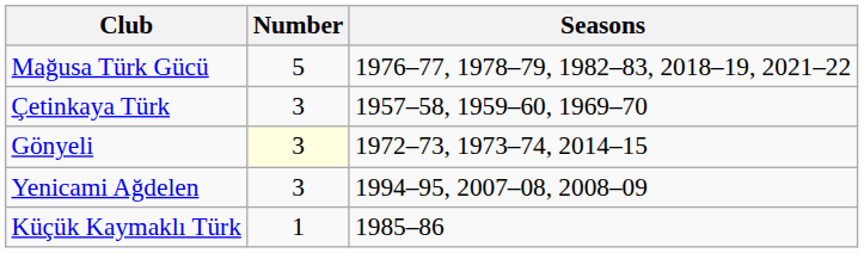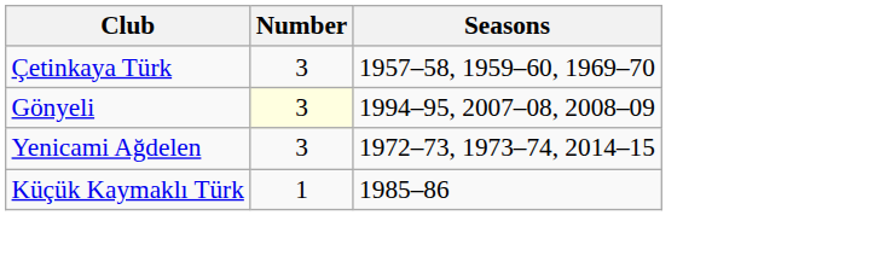 <table class="wikitable sortable">
 <tr>
 <th>Club</th>
 <th>Number</th>
 <th>Seasons</th>
-</tr>
-<tr>
-<td><a href='#'>Mağusa Türk Gücü</a></td>
-<td style="text-align:center">5</td>
-<td>1976–77, 1978–79, 1982–83, 2018–19, 2021–22</td>
 </tr>
 <tr>
 <td><a href='#'>Çetinkaya Türk</a></td>
 <td style="text-align:center">3</td>
 <td>1957–58, 1959–60, 1969–70</td>
 </tr>
 <tr>
 <td><a href='#'>Gönyeli</a></td>
 <td style="background: lightyellow; text-align:center">3</td>
-<td>1972–73, 1973–74, 2014–15</td>
+<td>1994–95, 2007–08, 2008–09</td>
 </tr>
 <tr>
 <td><a href='#'>Yenicami Ağdelen</a></td>
 <td style="text-align:center">3</td>
-<td>1994–95, 2007–08, 2008–09</td>
+<td>1972–73, 1973–74, 2014–15</td>
 </tr>
 <tr>
 <td><a href='#'>Küçük Kaymaklı Türk</a></td>
 <td style="text-align:center">1</td>
 <td>1985–86</td>
 </tr>
 </table>
